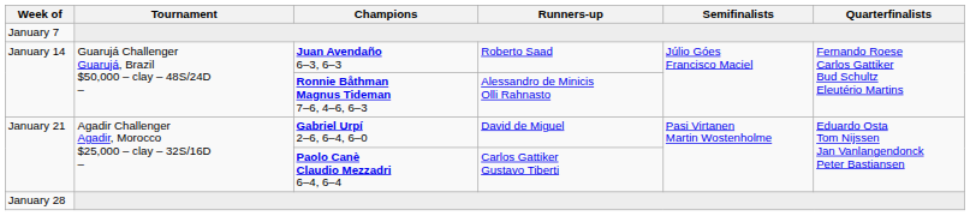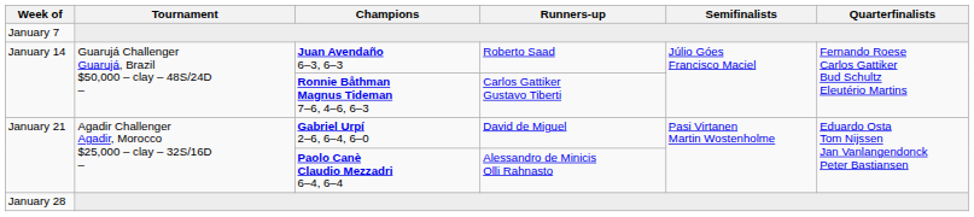 <table class="wikitable" style="font-size:85%;">
 <tr>
 <th width="75">Week of</th>
 <th width="250">Tournament</th>
 <th width="210">Champions</th>
 <th width="210">Runners-up</th>
 <th width="170">Semifinalists</th>
 <th width="170">Quarterfinalists</th>
 </tr>
 <tr valign="top">
 <td rowspan="1">January 7</td>
 <td colspan="5" bgcolor="#ededed"></td>
 </tr>
 <tr valign="top">
 <td rowspan="2">January 14</td>
 <td rowspan="2">Guarujá Challenger<br> <a href='#'>Guarujá</a>, Brazil<br>$50,000 – clay – 48S/24D<br>  – </td>
 <td> <strong><a href='#'>Juan Avendaño</a></strong> <br>6–3, 6–3</td>
 <td> <a href='#'>Roberto Saad</a></td>
 <td rowspan="2"> <a href='#'>Júlio Góes</a> <br>  <a href='#'>Francisco Maciel</a></td>
 <td rowspan="2"> <a href='#'>Fernando Roese</a> <br> <a href='#'>Carlos Gattiker</a> <br> <a href='#'>Bud Schultz</a> <br>  <a href='#'>Eleutério Martins</a></td>
 </tr>
 <tr valign="top">
 <td> <strong><a href='#'>Ronnie Båthman</a></strong> <br> <strong><a href='#'>Magnus Tideman</a></strong><br>7–6, 4–6, 6–3</td>
-<td> <a href='#'>Alessandro de Minicis</a><br>  <a href='#'>Olli Rahnasto</a></td>
+<td> <a href='#'>Carlos Gattiker</a><br>  <a href='#'>Gustavo Tiberti</a></td>
 </tr>
 <tr valign="top">
 <td rowspan="2">January 21</td>
 <td rowspan="2">Agadir Challenger<br> <a href='#'>Agadir</a>, Morocco<br>$25,000 – clay – 32S/16D<br>  – </td>
 <td> <strong><a href='#'>Gabriel Urpí</a></strong> <br>2–6, 6–4, 6–0</td>
 <td> <a href='#'>David de Miguel</a></td>
 <td rowspan="2"> <a href='#'>Pasi Virtanen</a> <br>  <a href='#'>Martin Wostenholme</a></td>
 <td rowspan="2"> <a href='#'>Eduardo Osta</a> <br> <a href='#'>Tom Nijssen</a> <br> <a href='#'>Jan Vanlangendonck</a> <br>  <a href='#'>Peter Bastiansen</a></td>
 </tr>
 <tr valign="top">
 <td> <strong><a href='#'>Paolo Canè</a></strong> <br> <strong><a href='#'>Claudio Mezzadri</a></strong><br>6–4, 6–4</td>
-<td> <a href='#'>Carlos Gattiker</a><br>  <a href='#'>Gustavo Tiberti</a></td>
+<td> <a href='#'>Alessandro de Minicis</a><br>  <a href='#'>Olli Rahnasto</a></td>
 </tr>
 <tr valign="top">
 <td rowspan="1">January 28</td>
 <td colspan="5" bgcolor="#ededed"></td>
 </tr>
 </table>
